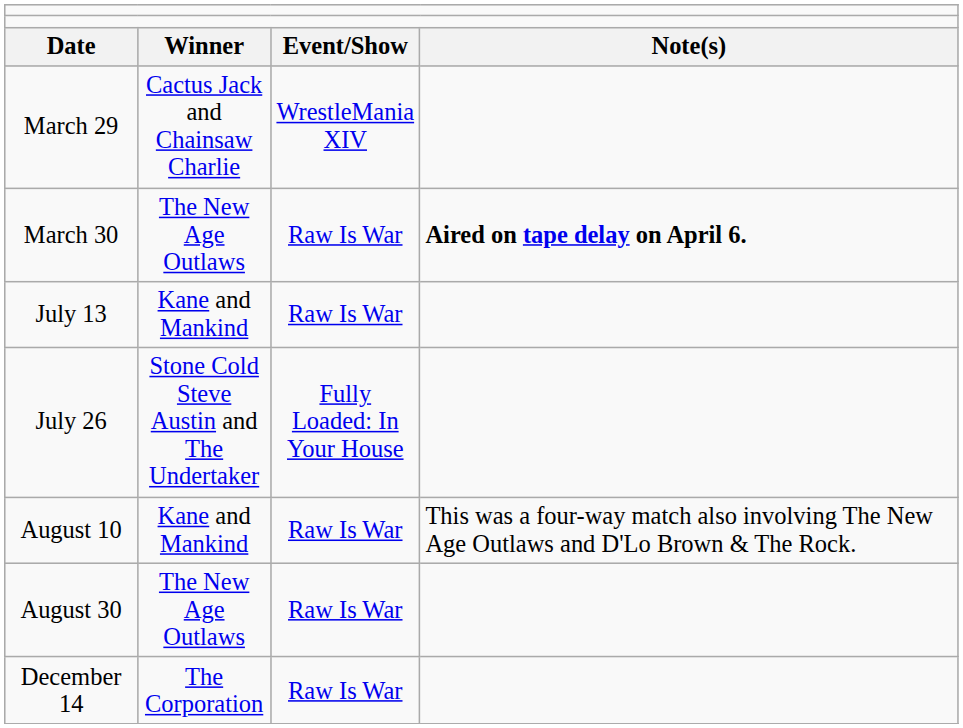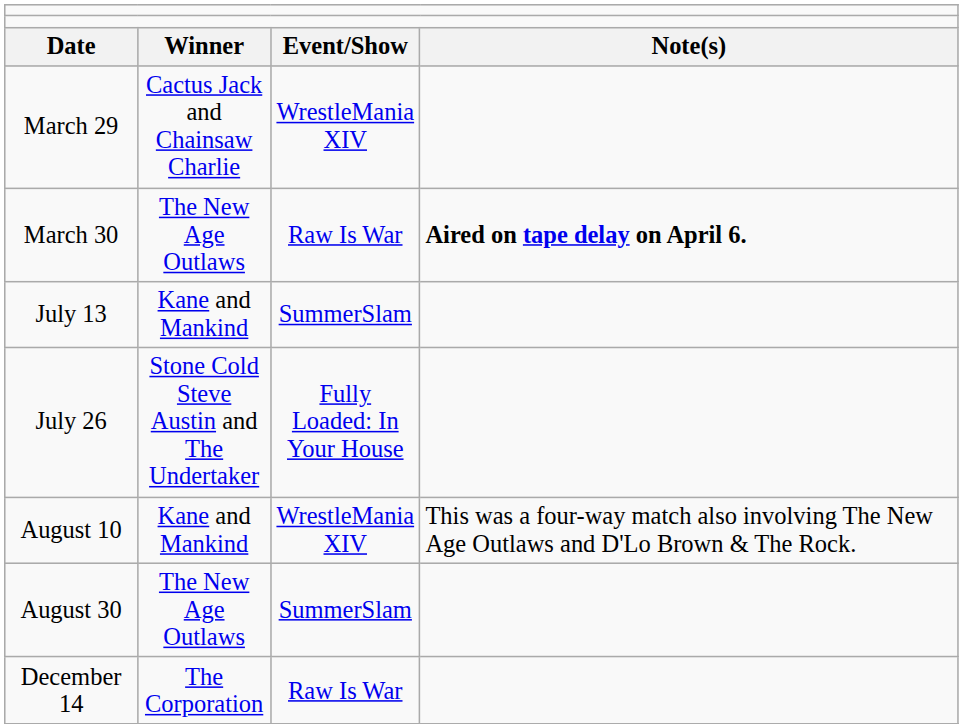 <table class="wikitable" style="text-align:center; width:100%;">
 <tr>
 <td colspan="5"></td>
 </tr>
 <tr>
 <td colspan="5"><strong></strong></td>
 </tr>
 <tr>
 <th width=14%>Date</th>
 <th width=14%>Winner</th>
 <th width=14%>Event/Show</th>
 <th width=58%>Note(s)</th>
 </tr>
 <tr>
 <td>March 29</td>
 <td><a href='#'>Cactus Jack</a> and <a href='#'>Chainsaw Charlie</a></td>
 <td><a href='#'>WrestleMania XIV</a></td>
 <td align=left></td>
 </tr>
 <tr>
 <td>March 30</td>
 <td><a href='#'>The New Age Outlaws</a><br></td>
 <td><a href='#'>Raw Is War</a></td>
 <td align=left><strong>Aired on <a href='#'>tape delay</a> on April 6.</strong></td>
 </tr>
 <tr>
 <td>July 13</td>
 <td><a href='#'>Kane</a> and <a href='#'>Mankind</a></td>
-<td><a href='#'>Raw Is War</a></td>
+<td><a href='#'>SummerSlam</a></td>
 <td align=left></td>
 </tr>
 <tr>
 <td>July 26</td>
 <td><a href='#'>Stone Cold Steve Austin</a> and <a href='#'>The Undertaker</a></td>
 <td><a href='#'>Fully Loaded: In Your House</a></td>
 <td align=left></td>
 </tr>
 <tr>
 <td>August 10</td>
 <td><a href='#'>Kane</a> and <a href='#'>Mankind</a></td>
-<td><a href='#'>Raw Is War</a></td>
+<td><a href='#'>WrestleMania XIV</a></td>
 <td align=left>This was a four-way match also involving The New Age Outlaws and D'Lo Brown & The Rock.</td>
 </tr>
 <tr>
 <td>August 30</td>
 <td><a href='#'>The New Age Outlaws</a><br></td>
-<td><a href='#'>Raw Is War</a></td>
+<td><a href='#'>SummerSlam</a></td>
 <td align=left></td>
 </tr>
 <tr>
 <td>December 14</td>
 <td><a href='#'>The Corporation</a><br></td>
 <td><a href='#'>Raw Is War</a></td>
 <td align=left></td>
 </tr>
 <tr>
 </tr>
 </table>
